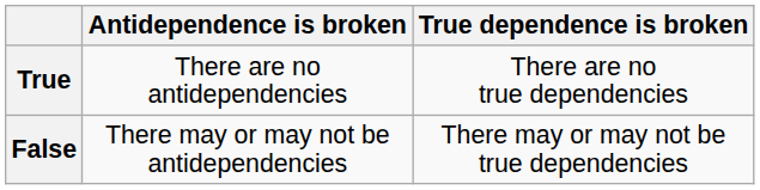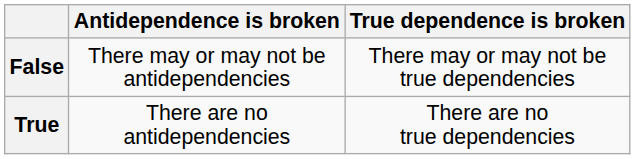 <table class="wikitable">
 <tr>
 <th></th>
 <th>Antidependence is broken</th>
 <th>True dependence is broken</th>
 </tr>
 <tr>
+<th>False</th>
+<td align="center">There may or may not be <br> antidependencies</td>
+<td align="center">There may or may not be <br> true dependencies</td>
+</tr>
+<tr>
 <th>True</th>
 <td align="center">There are no <br> antidependencies</td>
 <td align="center">There are no <br> true dependencies</td>
 </tr>
-<tr>
-<th>False</th>
-<td align="center">There may or may not be <br> antidependencies</td>
-<td align="center">There may or may not be <br> true dependencies</td>
-</tr>
 </table>
